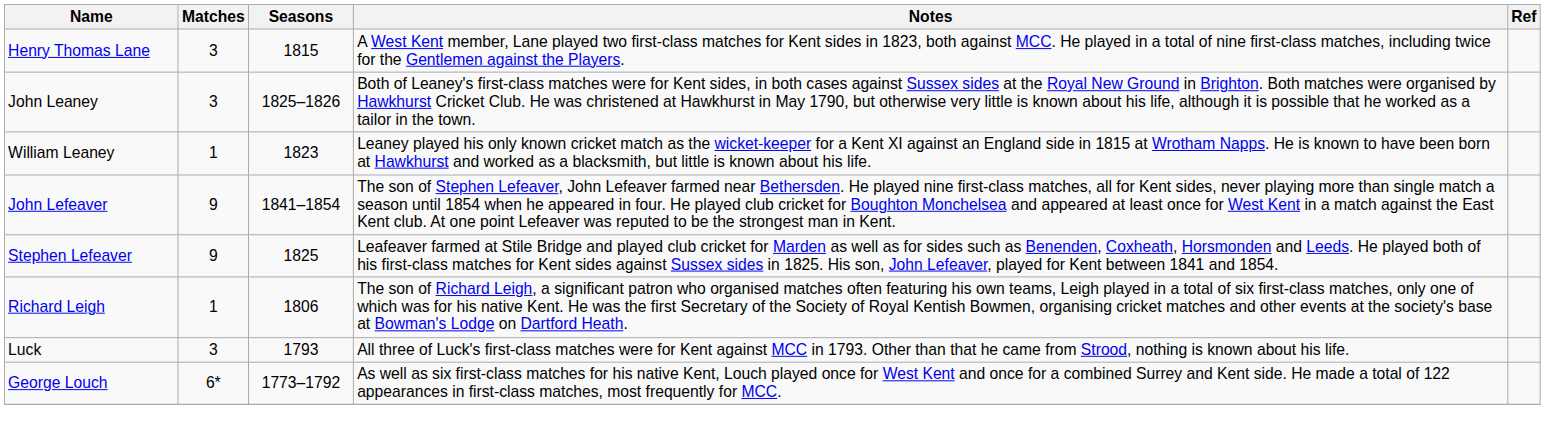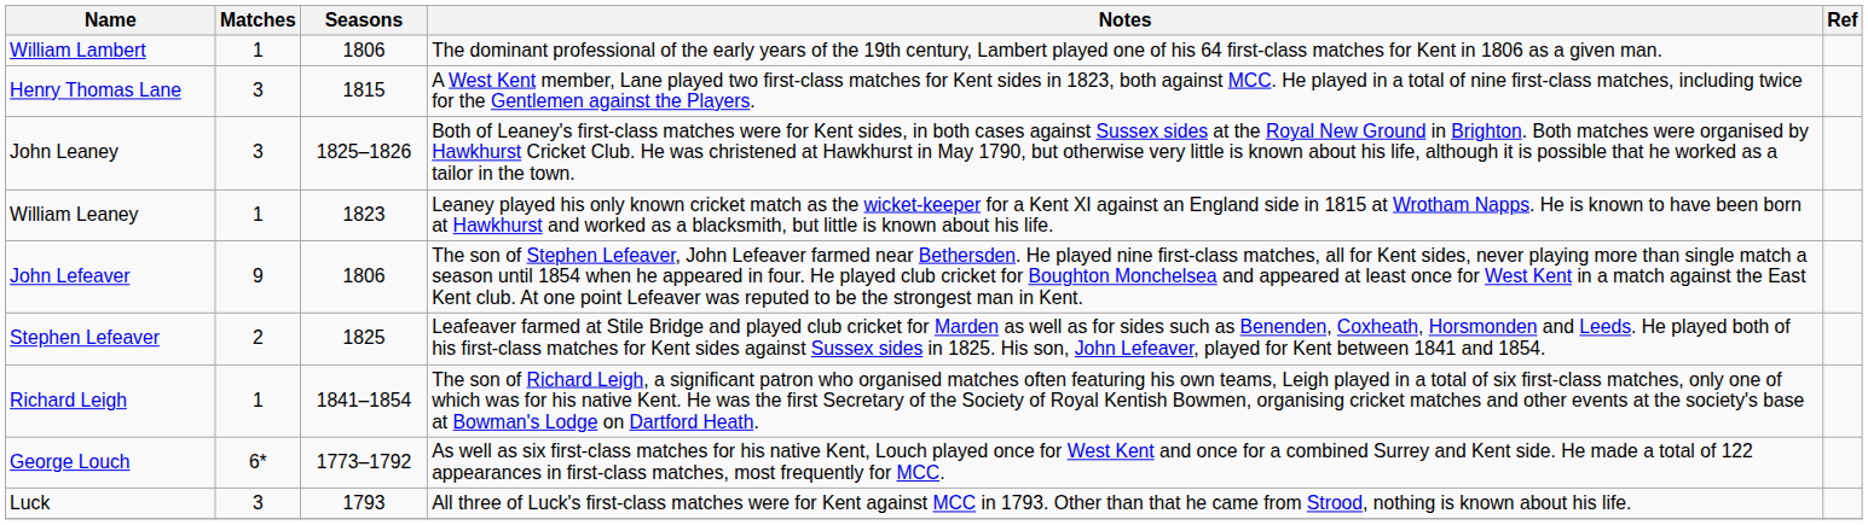 <table class="wikitable">
 <tr>
 <th style="width:170px">Name</th>
 <th>Matches</th>
 <th style="width: 100px">Seasons</th>
 <th>Notes</th>
 <th>Ref</th>
+</tr>
+<tr>
+<td><a href='#'>William Lambert</a></td>
+<td align=center>1</td>
+<td align=center>1806</td>
+<td>The dominant professional of the early years of the 19th century, Lambert played one of his 64 first-class matches for Kent in 1806 as a given man.</td>
+<td></td>
 </tr>
 <tr>
 <td><a href='#'>Henry Thomas Lane</a></td>
 <td align=center>3</td>
 <td align=center>1815</td>
 <td>A <a href='#'>West Kent</a> member, Lane played two first-class matches for Kent sides in 1823, both against <a href='#'>MCC</a>. He played in a total of nine first-class matches, including twice for the <a href='#'>Gentlemen against the Players</a>.</td>
 <td></td>
 </tr>
 <tr>
 <td>John Leaney</td>
 <td align=center>3</td>
 <td align=center>1825–1826</td>
 <td>Both of Leaney's first-class matches were for Kent sides, in both cases against <a href='#'>Sussex sides</a> at the <a href='#'>Royal New Ground</a> in <a href='#'>Brighton</a>. Both matches were organised by <a href='#'>Hawkhurst</a> Cricket Club. He was christened at Hawkhurst in May 1790, but otherwise very little is known about his life, although it is possible that he worked as a tailor in the town.</td>
 <td></td>
 </tr>
 <tr>
 <td>William Leaney</td>
 <td align=center>1</td>
 <td align=center>1823</td>
 <td>Leaney played his only known cricket match as the <a href='#'>wicket-keeper</a> for a Kent XI against an England side in 1815 at <a href='#'>Wrotham Napps</a>. He is known to have been born at <a href='#'>Hawkhurst</a> and worked as a blacksmith, but little is known about his life.</td>
 <td></td>
 </tr>
 <tr>
 <td><a href='#'>John Lefeaver</a></td>
 <td align=center>9</td>
-<td align=center>1841–1854</td>
+<td align=center>1806</td>
 <td>The son of <a href='#'>Stephen Lefeaver</a>, John Lefeaver farmed near <a href='#'>Bethersden</a>. He played nine first-class matches, all for Kent sides, never playing more than single match a season until 1854 when he appeared in four. He played club cricket for <a href='#'>Boughton Monchelsea</a> and appeared at least once for <a href='#'>West Kent</a> in a match against the East Kent club. At one point Lefeaver was reputed to be the strongest man in Kent.</td>
 <td></td>
 </tr>
 <tr>
 <td><a href='#'>Stephen Lefeaver</a></td>
-<td align=center>9</td>
+<td align=center>2</td>
 <td align=center>1825</td>
 <td>Leafeaver farmed at Stile Bridge and played club cricket for <a href='#'>Marden</a> as well as for sides such as <a href='#'>Benenden</a>, <a href='#'>Coxheath</a>, <a href='#'>Horsmonden</a> and <a href='#'>Leeds</a>. He played both of his first-class matches for Kent sides against <a href='#'>Sussex sides</a> in 1825. His son, <a href='#'>John Lefeaver</a>, played for Kent between 1841 and 1854.</td>
 <td></td>
 </tr>
 <tr>
 <td><a href='#'>Richard Leigh</a></td>
 <td align=center>1</td>
-<td align=center>1806</td>
+<td align=center>1841–1854</td>
 <td>The son of <a href='#'>Richard Leigh</a>, a significant patron who organised matches often featuring his own teams, Leigh played in a total of six first-class matches, only one of which was for his native Kent. He was the first Secretary of the Society of Royal Kentish Bowmen, organising cricket matches and other events at the society's base at <a href='#'>Bowman's Lodge</a> on <a href='#'>Dartford Heath</a>.</td>
+<td></td>
+</tr>
+<tr>
+<td><a href='#'>George Louch</a></td>
+<td align=center>6*</td>
+<td align=center>1773–1792</td>
+<td>As well as six first-class matches for his native Kent, Louch played once for <a href='#'>West Kent</a> and once for a combined Surrey and Kent side. He made a total of 122 appearances in first-class matches, most frequently for <a href='#'>MCC</a>.</td>
 <td></td>
 </tr>
 <tr>
 <td>Luck</td>
 <td align=center>3</td>
 <td align=center>1793</td>
 <td>All three of Luck's first-class matches were for Kent against <a href='#'>MCC</a> in 1793. Other than that he came from <a href='#'>Strood</a>, nothing is known about his life.</td>
 <td></td>
 </tr>
 <tr>
-<td><a href='#'>George Louch</a></td>
-<td align=center>6*</td>
-<td align=center>1773–1792</td>
-<td>As well as six first-class matches for his native Kent, Louch played once for <a href='#'>West Kent</a> and once for a combined Surrey and Kent side. He made a total of 122 appearances in first-class matches, most frequently for <a href='#'>MCC</a>.</td>
-<td></td>
-</tr>
-<tr>
 </tr>
 </table>
